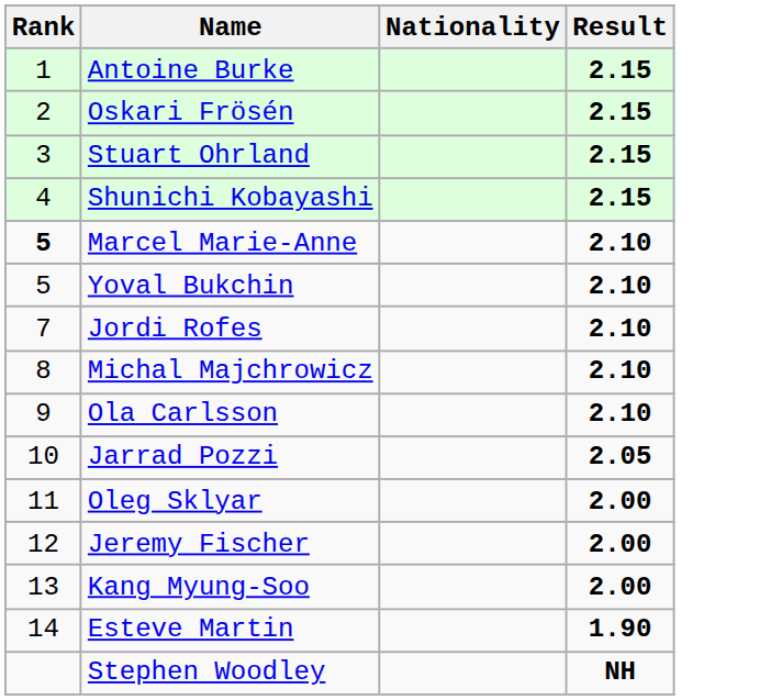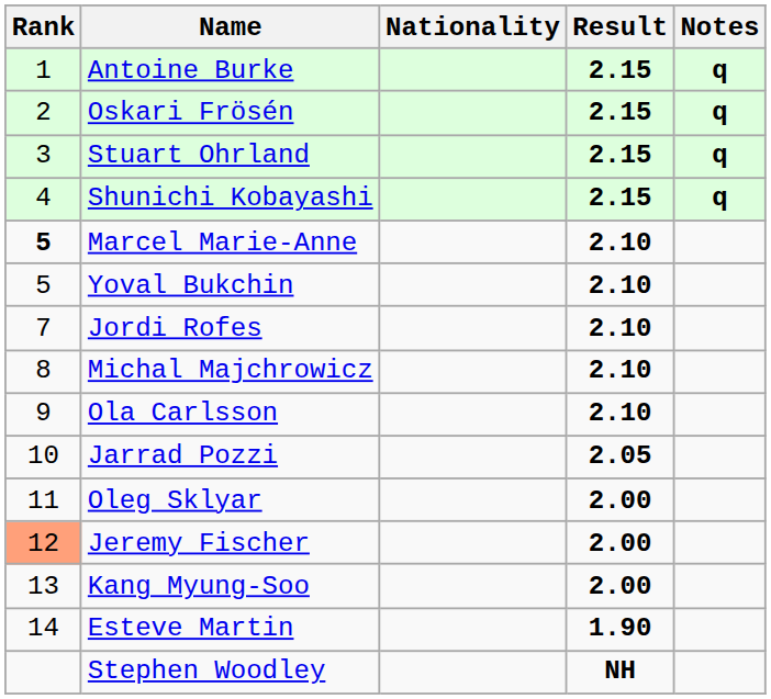 <table class="wikitable sortable" style="text-align:center">
 <tr>
 <th>Rank</th>
 <th>Name</th>
 <th>Nationality</th>
 <th>Result</th>
+<th>Notes</th>
 </tr>
 <tr bgcolor=ddffdd>
 <td>1</td>
 <td align=left><a href='#'>Antoine Burke</a></td>
 <td align=left></td>
 <td><strong>2.15</strong></td>
+<td><strong>q</strong></td>
 </tr>
 <tr bgcolor=ddffdd>
 <td>2</td>
 <td align=left><a href='#'>Oskari Frösén</a></td>
 <td align=left></td>
 <td><strong>2.15</strong></td>
+<td><strong>q</strong></td>
 </tr>
 <tr bgcolor=ddffdd>
 <td>3</td>
 <td align=left><a href='#'>Stuart Ohrland</a></td>
 <td align=left></td>
 <td><strong>2.15</strong></td>
+<td><strong>q</strong></td>
 </tr>
 <tr bgcolor=ddffdd>
 <td>4</td>
 <td align=left><a href='#'>Shunichi Kobayashi</a></td>
 <td align=left></td>
 <td><strong>2.15</strong></td>
+<td><strong>q</strong></td>
 </tr>
 <tr>
 <td><strong>5</strong></td>
 <td align=left><a href='#'>Marcel Marie-Anne</a></td>
 <td align=left></td>
 <td><strong>2.10</strong></td>
+<td></td>
 </tr>
 <tr>
 <td>5</td>
 <td align=left><a href='#'>Yoval Bukchin</a></td>
 <td align=left></td>
 <td><strong>2.10</strong></td>
+<td></td>
 </tr>
 <tr>
 <td>7</td>
 <td align=left><a href='#'>Jordi Rofes</a></td>
 <td align=left></td>
 <td><strong>2.10</strong></td>
+<td></td>
 </tr>
 <tr>
 <td>8</td>
 <td align=left><a href='#'>Michal Majchrowicz</a></td>
 <td align=left></td>
 <td><strong>2.10</strong></td>
+<td></td>
 </tr>
 <tr>
 <td>9</td>
 <td align=left><a href='#'>Ola Carlsson</a></td>
 <td align=left></td>
 <td><strong>2.10</strong></td>
+<td></td>
 </tr>
 <tr>
 <td>10</td>
 <td align=left><a href='#'>Jarrad Pozzi</a></td>
 <td align=left></td>
 <td><strong>2.05</strong></td>
+<td></td>
 </tr>
 <tr>
 <td>11</td>
 <td align=left><a href='#'>Oleg Sklyar</a></td>
 <td align=left></td>
 <td><strong>2.00</strong></td>
+<td></td>
 </tr>
 <tr>
-<td>12</td>
+<td style="background: lightsalmon;">12</td>
 <td align=left><a href='#'>Jeremy Fischer</a></td>
 <td align=left></td>
 <td><strong>2.00</strong></td>
+<td></td>
 </tr>
 <tr>
 <td>13</td>
 <td align=left><a href='#'>Kang Myung-Soo</a></td>
 <td align=left></td>
 <td><strong>2.00</strong></td>
+<td></td>
 </tr>
 <tr>
 <td>14</td>
 <td align=left><a href='#'>Esteve Martin</a></td>
 <td align=left></td>
 <td><strong>1.90</strong></td>
+<td></td>
 </tr>
 <tr>
 <td></td>
 <td align=left><a href='#'>Stephen Woodley</a></td>
 <td align=left></td>
 <td><strong>NH</strong></td>
+<td></td>
 </tr>
 </table>
